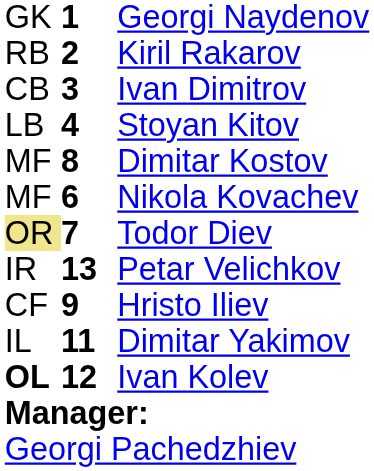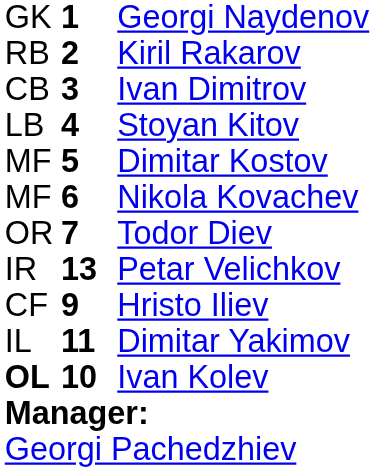 <table cellspacing="0" cellpadding="0" style="font-size:90%; margin:0.2em auto;">
 <tr>
 <th width="25"></th>
 <th width="25"></th>
 </tr>
 <tr>
 <td>GK</td>
 <td><strong>1</strong></td>
 <td><a href='#'>Georgi Naydenov</a></td>
 </tr>
 <tr>
 <td>RB</td>
 <td><strong>2</strong></td>
 <td><a href='#'>Kiril Rakarov</a></td>
 </tr>
 <tr>
 <td>CB</td>
 <td><strong>3</strong></td>
 <td><a href='#'>Ivan Dimitrov</a></td>
 </tr>
 <tr>
 <td>LB</td>
 <td><strong>4</strong></td>
 <td><a href='#'>Stoyan Kitov</a></td>
 </tr>
 <tr>
 <td>MF</td>
-<td><strong>8</strong></td>
+<td><strong>5</strong></td>
 <td><a href='#'>Dimitar Kostov</a></td>
 </tr>
 <tr>
 <td>MF</td>
 <td><strong>6</strong></td>
 <td><a href='#'>Nikola Kovachev</a></td>
 </tr>
 <tr>
-<td style="background: khaki;">OR</td>
+<td>OR</td>
 <td><strong>7</strong></td>
 <td><a href='#'>Todor Diev</a></td>
 </tr>
 <tr>
 <td>IR</td>
 <td><strong>13</strong></td>
 <td><a href='#'>Petar Velichkov</a></td>
 </tr>
 <tr>
 <td>CF</td>
 <td><strong>9</strong></td>
 <td><a href='#'>Hristo Iliev</a></td>
 </tr>
 <tr>
 <td>IL</td>
 <td><strong>11</strong></td>
 <td><a href='#'>Dimitar Yakimov</a></td>
 </tr>
 <tr>
 <td><strong>OL</strong></td>
-<td><strong>12</strong></td>
+<td><strong>10</strong></td>
 <td><a href='#'>Ivan Kolev</a></td>
 </tr>
 <tr>
 <td colspan=3><strong>Manager:</strong></td>
 </tr>
 <tr>
 <td colspan=4><a href='#'>Georgi Pachedzhiev</a></td>
 </tr>
 </table>
